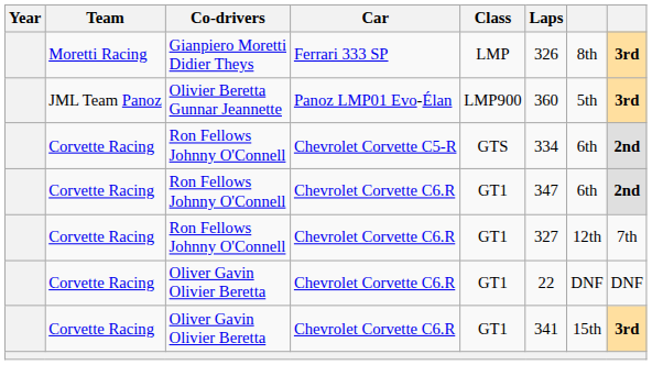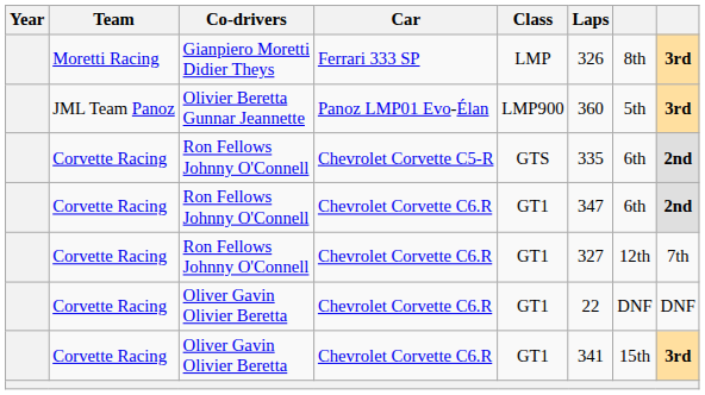 <table class="wikitable" style="text-align:center; font-size:90%">
 <tr>
 <th>Year</th>
 <th>Team</th>
 <th>Co-drivers</th>
 <th>Car</th>
 <th>Class</th>
 <th>Laps</th>
 <th></th>
 <th></th>
 </tr>
 <tr>
 <th></th>
 <td align="left" nowrap> <a href='#'>Moretti Racing</a></td>
 <td align="left" nowrap> <a href='#'>Gianpiero Moretti</a><br> <a href='#'>Didier Theys</a></td>
 <td align="left" nowrap><a href='#'>Ferrari 333 SP</a></td>
 <td>LMP</td>
 <td>326</td>
 <td>8th</td>
 <td style="background:#FFDF9F;"><strong>3rd</strong></td>
 </tr>
 <tr>
 <th></th>
 <td align="left" nowrap> JML Team <a href='#'>Panoz</a></td>
 <td align="left" nowrap> <a href='#'>Olivier Beretta</a><br> <a href='#'>Gunnar Jeannette</a></td>
 <td align="left" nowrap><a href='#'>Panoz LMP01 Evo</a>-<a href='#'>Élan</a></td>
 <td>LMP900</td>
 <td>360</td>
 <td>5th</td>
 <td style="background:#FFDF9F;"><strong>3rd</strong></td>
 </tr>
 <tr>
 <th></th>
 <td align="left" nowrap> <a href='#'>Corvette Racing</a></td>
 <td align="left" nowrap> <a href='#'>Ron Fellows</a><br> <a href='#'>Johnny O'Connell</a></td>
 <td align="left" nowrap><a href='#'>Chevrolet Corvette C5-R</a></td>
 <td>GTS</td>
-<td>334</td>
+<td>335</td>
 <td>6th</td>
 <td style="background:#DFDFDF;"><strong>2nd</strong></td>
 </tr>
 <tr>
 <th></th>
 <td align="left" nowrap> <a href='#'>Corvette Racing</a></td>
 <td align="left" nowrap> <a href='#'>Ron Fellows</a><br> <a href='#'>Johnny O'Connell</a></td>
 <td align="left" nowrap><a href='#'>Chevrolet Corvette C6.R</a></td>
 <td>GT1</td>
 <td>347</td>
 <td>6th</td>
 <td style="background:#DFDFDF;"><strong>2nd</strong></td>
 </tr>
 <tr>
 <th></th>
 <td align="left" nowrap> <a href='#'>Corvette Racing</a></td>
 <td align="left" nowrap> <a href='#'>Ron Fellows</a><br> <a href='#'>Johnny O'Connell</a></td>
 <td align="left" nowrap><a href='#'>Chevrolet Corvette C6.R</a></td>
 <td>GT1</td>
 <td>327</td>
 <td>12th</td>
 <td>7th</td>
 </tr>
 <tr>
 <th></th>
 <td align="left" nowrap> <a href='#'>Corvette Racing</a></td>
 <td align="left" nowrap> <a href='#'>Oliver Gavin</a><br> <a href='#'>Olivier Beretta</a></td>
 <td align="left" nowrap><a href='#'>Chevrolet Corvette C6.R</a></td>
 <td>GT1</td>
 <td>22</td>
 <td>DNF</td>
 <td>DNF</td>
 </tr>
 <tr>
 <th></th>
 <td align="left" nowrap> <a href='#'>Corvette Racing</a></td>
 <td align="left" nowrap> <a href='#'>Oliver Gavin</a><br> <a href='#'>Olivier Beretta</a></td>
 <td align="left" nowrap><a href='#'>Chevrolet Corvette C6.R</a></td>
 <td>GT1</td>
 <td>341</td>
 <td>15th</td>
 <td style="background:#FFDF9F;"><strong>3rd</strong></td>
 </tr>
 <tr>
 <th colspan="8"></th>
 </tr>
 </table>
